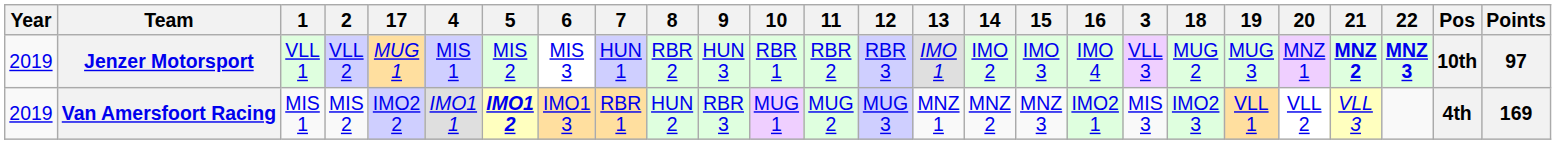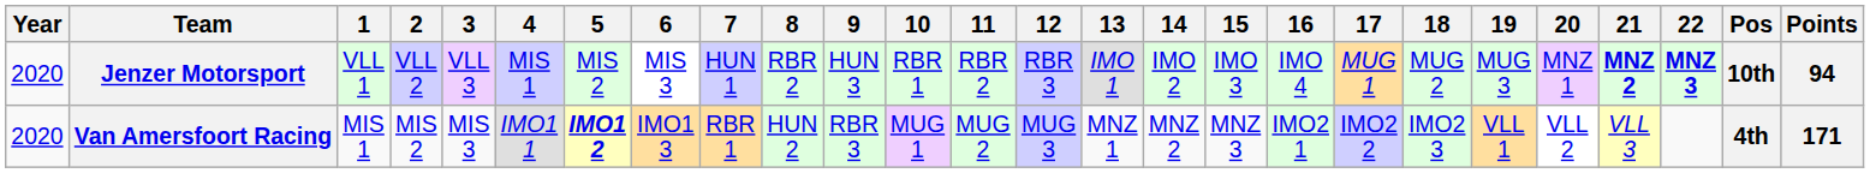 <table class="wikitable" style="text-align:center; font-size:85%">
 <tr>
 <th>Year</th>
 <th>Team</th>
 <th>1</th>
 <th>2</th>
-<th>17</th>
+<th>3</th>
 <th>4</th>
 <th>5</th>
 <th>6</th>
 <th>7</th>
 <th>8</th>
 <th>9</th>
 <th>10</th>
 <th>11</th>
 <th>12</th>
 <th>13</th>
 <th>14</th>
 <th>15</th>
 <th>16</th>
-<th>3</th>
+<th>17</th>
 <th>18</th>
 <th>19</th>
 <th>20</th>
 <th>21</th>
 <th>22</th>
 <th>Pos</th>
 <th>Points</th>
 </tr>
 <tr>
-<td><a href='#'>2019</a></td>
+<td><a href='#'>2020</a></td>
 <th nowrap><a href='#'>Jenzer Motorsport</a></th>
 <td style="background:#DFFFDF;"><a href='#'>VLL<br>1</a><br></td>
 <td style="background:#CFCFFF;"><a href='#'>VLL<br>2</a><br></td>
-<td style="background:#FFDF9F;"><em><a href='#'>MUG<br>1</a></em><br></td>
+<td style="background:#EFCFFF;"><a href='#'>VLL<br>3</a><br></td>
 <td style="background:#CFCFFF;"><a href='#'>MIS<br>1</a><br></td>
 <td style="background:#DFFFDF;"><a href='#'>MIS<br>2</a><br></td>
 <td style="background:#ffffff;"><a href='#'>MIS<br>3</a><br></td>
 <td style="background:#CFCFFF;"><a href='#'>HUN<br>1</a><br></td>
 <td style="background:#DFFFDF;"><a href='#'>RBR<br>2</a><br></td>
 <td style="background:#DFFFDF;"><a href='#'>HUN<br>3</a><br></td>
 <td style="background:#DFFFDF;"><a href='#'>RBR<br>1</a><br></td>
 <td style="background:#DFFFDF;"><a href='#'>RBR<br>2</a><br></td>
 <td style="background:#CFCFFF;"><a href='#'>RBR<br>3</a><br></td>
 <td style="background:#DFDFDF;"><em><a href='#'>IMO<br>1</a></em><br></td>
 <td style="background:#DFFFDF;"><a href='#'>IMO<br>2</a><br></td>
 <td style="background:#DFFFDF;"><a href='#'>IMO<br>3</a><br></td>
 <td style="background:#DFFFDF;"><a href='#'>IMO<br>4</a><br></td>
-<td style="background:#EFCFFF;"><a href='#'>VLL<br>3</a><br></td>
+<td style="background:#FFDF9F;"><em><a href='#'>MUG<br>1</a></em><br></td>
 <td style="background:#DFFFDF;"><a href='#'>MUG<br>2</a><br></td>
 <td style="background:#DFFFDF;"><a href='#'>MUG<br>3</a><br></td>
 <td style="background:#EFCFFF;"><a href='#'>MNZ<br>1</a><br></td>
 <td style="background:#DFFFDF;"><strong><a href='#'>MNZ<br>2</a></strong><br></td>
 <td style="background:#DFFFDF;"><strong><a href='#'>MNZ<br>3</a></strong><br></td>
 <th>10th</th>
-<th>97</th>
+<th>94</th>
 </tr>
 <tr>
-<td><a href='#'>2019</a></td>
+<td><a href='#'>2020</a></td>
 <th nowrap><a href='#'>Van Amersfoort Racing</a></th>
 <td><a href='#'>MIS<br>1</a></td>
 <td><a href='#'>MIS<br>2</a></td>
-<td style="background:#CFCFFF;"><a href='#'>IMO2<br>2</a><br></td>
+<td><a href='#'>MIS<br>3</a></td>
 <td style="background:#DFDFDF;"><em><a href='#'>IMO1<br>1</a></em><br></td>
 <td style="background:#FFFFBF;"><strong><em><a href='#'>IMO1<br>2</a></em></strong><br></td>
 <td style="background:#FFDF9F;"><a href='#'>IMO1<br>3</a><br></td>
 <td style="background:#FFDF9F;"><a href='#'>RBR<br>1</a><br></td>
 <td style="background:#DFFFDF;"><a href='#'>HUN<br>2</a><br></td>
 <td style="background:#DFFFDF;"><a href='#'>RBR<br>3</a><br></td>
 <td style="background:#EFCFFF;"><a href='#'>MUG<br>1</a><br></td>
 <td style="background:#DFFFDF;"><a href='#'>MUG<br>2</a><br></td>
 <td style="background:#CFCFFF;"><a href='#'>MUG<br>3</a><br></td>
 <td><a href='#'>MNZ<br>1</a></td>
 <td><a href='#'>MNZ<br>2</a></td>
 <td><a href='#'>MNZ<br>3</a></td>
 <td style="background:#DFFFDF;"><a href='#'>IMO2<br>1</a><br></td>
-<td><a href='#'>MIS<br>3</a></td>
+<td style="background:#CFCFFF;"><a href='#'>IMO2<br>2</a><br></td>
 <td style="background:#DFFFDF;"><a href='#'>IMO2<br>3</a><br></td>
 <td style="background:#FFDF9F;"><a href='#'>VLL<br>1</a><br></td>
 <td style="background:#FFFFFF;"><a href='#'>VLL<br>2</a><br></td>
 <td style="background:#FFFFBF;"><em><a href='#'>VLL<br>3</a></em><br></td>
 <td></td>
 <th>4th</th>
-<th>169</th>
+<th>171</th>
 </tr>
 </table>
